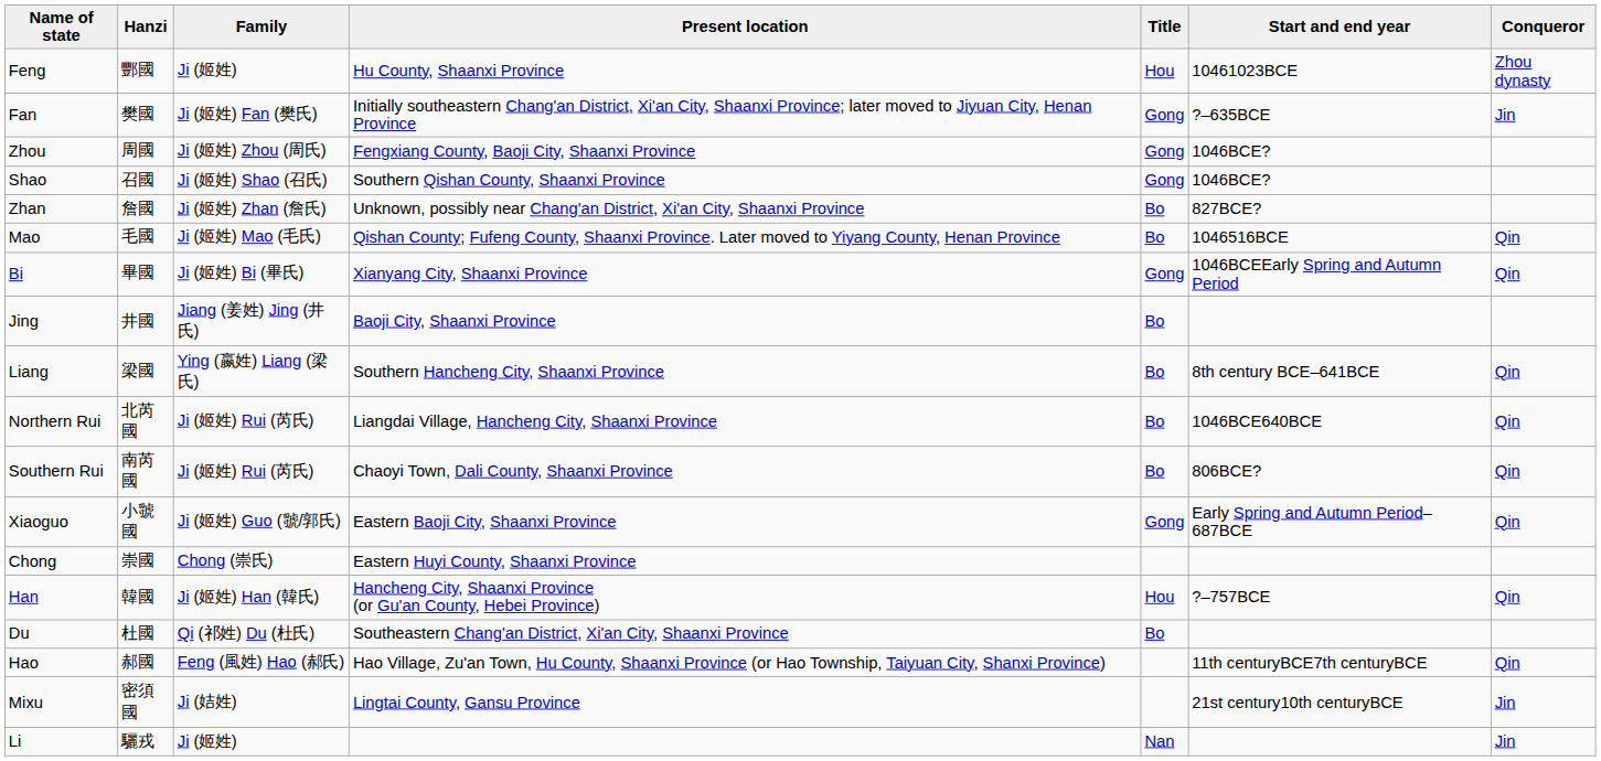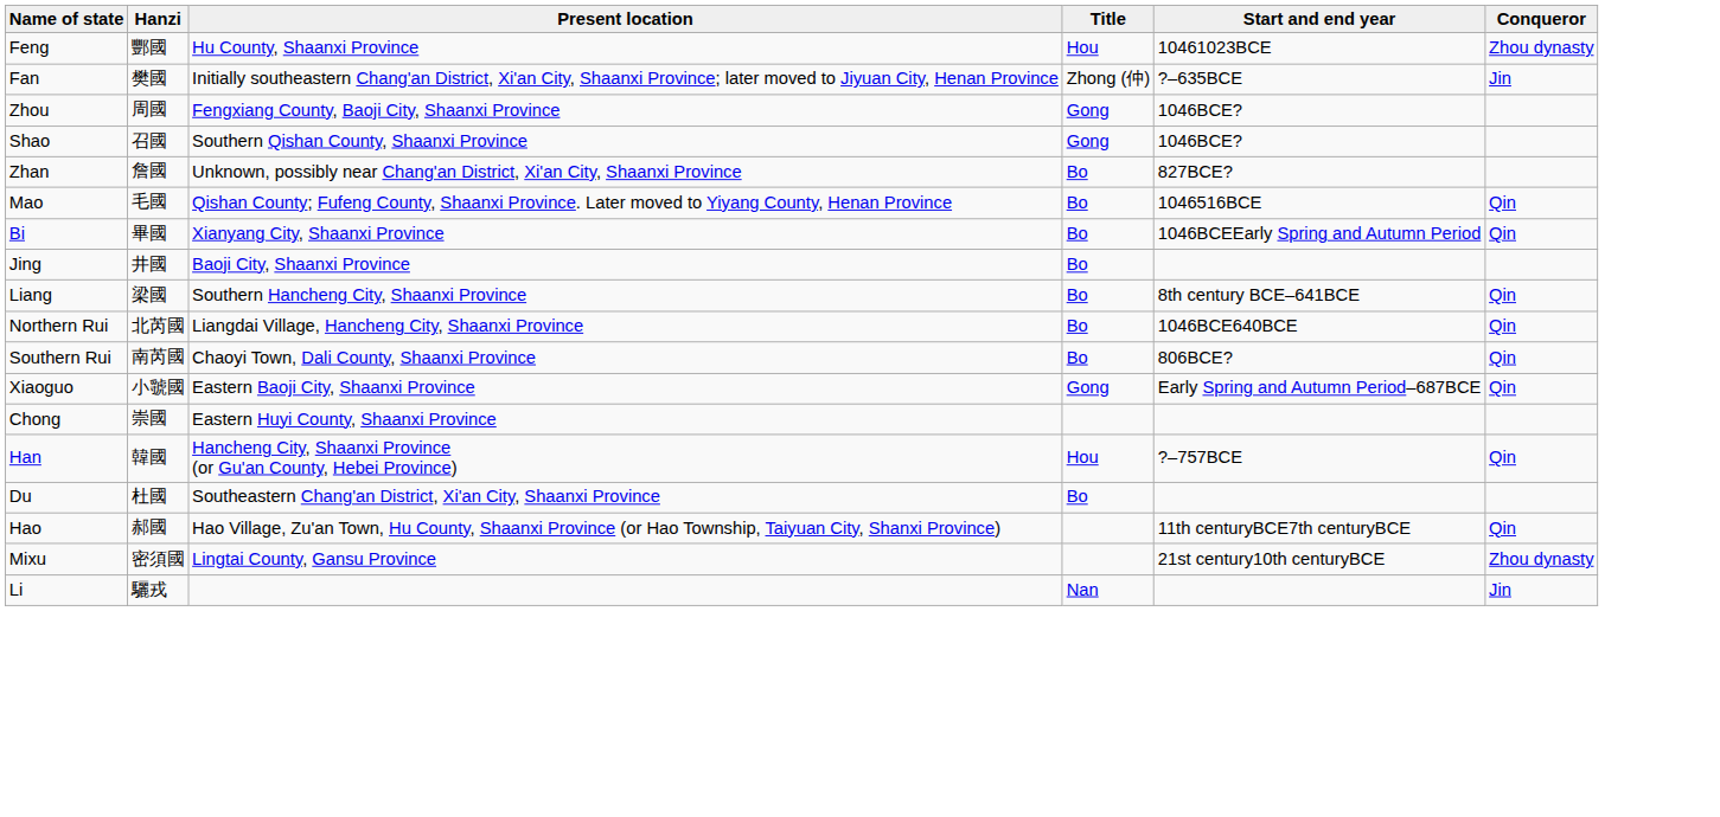 <table class="wikitable">
 <tr>
 <th style="background:#efefef;">Name of state</th>
 <th>Hanzi</th>
-<th style="background:#efefef;">Family</th>
 <th style="background:#efefef;">Present location</th>
 <th style="background:#efefef;">Title</th>
 <th style="background:#efefef;">Start and end year</th>
 <th style="background:#efefef;">Conqueror</th>
 </tr>
 <tr --->
 <td>Feng</td>
 <td>酆國</td>
-<td><a href='#'>Ji</a> (姬姓)</td>
 <td><a href='#'>Hu County</a>, <a href='#'>Shaanxi Province</a></td>
 <td><a href='#'>Hou</a></td>
 <td>10461023BCE</td>
 <td><a href='#'>Zhou dynasty</a></td>
 </tr>
 <tr ---->
 <td>Fan</td>
 <td>樊國</td>
-<td><a href='#'>Ji</a> (姬姓) <a href='#'>Fan</a> (樊氏)</td>
 <td>Initially southeastern <a href='#'>Chang'an District</a>, <a href='#'>Xi'an City</a>, <a href='#'>Shaanxi Province</a>; later moved to <a href='#'>Jiyuan City</a>, <a href='#'>Henan Province</a></td>
-<td><a href='#'>Gong</a></td>
+<td>Zhong (仲)</td>
 <td>?–635BCE</td>
 <td><a href='#'>Jin</a></td>
 </tr>
 <tr ---->
 <td>Zhou</td>
 <td>周國</td>
-<td><a href='#'>Ji</a> (姬姓) <a href='#'>Zhou</a> (周氏)</td>
 <td><a href='#'>Fengxiang County</a>, <a href='#'>Baoji City</a>, <a href='#'>Shaanxi Province</a></td>
 <td><a href='#'>Gong</a></td>
 <td>1046BCE?</td>
 <td></td>
 </tr>
 <tr ---->
 <td>Shao</td>
 <td>召國</td>
-<td><a href='#'>Ji</a> (姬姓) <a href='#'>Shao</a> (召氏)</td>
 <td>Southern <a href='#'>Qishan County</a>, <a href='#'>Shaanxi Province</a></td>
 <td><a href='#'>Gong</a></td>
 <td>1046BCE?</td>
 <td></td>
 </tr>
 <tr ---->
 <td>Zhan</td>
 <td>詹國</td>
-<td><a href='#'>Ji</a> (姬姓) <a href='#'>Zhan</a> (詹氏)</td>
 <td>Unknown, possibly near <a href='#'>Chang'an District</a>, <a href='#'>Xi'an City</a>, <a href='#'>Shaanxi Province</a></td>
 <td><a href='#'>Bo</a></td>
 <td>827BCE?</td>
 <td></td>
 </tr>
 <tr ---->
 <td>Mao</td>
 <td>毛國</td>
-<td><a href='#'>Ji</a> (姬姓) <a href='#'>Mao</a> (毛氏)</td>
 <td><a href='#'>Qishan County</a>; <a href='#'>Fufeng County</a>, <a href='#'>Shaanxi Province</a>. Later moved to <a href='#'>Yiyang County</a>, <a href='#'>Henan Province</a></td>
 <td><a href='#'>Bo</a></td>
 <td>1046516BCE</td>
 <td><a href='#'>Qin</a></td>
 </tr>
 <tr ---->
 <td><a href='#'>Bi</a></td>
 <td>畢國</td>
-<td><a href='#'>Ji</a> (姬姓) <a href='#'>Bi</a> (畢氏)</td>
 <td><a href='#'>Xianyang City</a>, <a href='#'>Shaanxi Province</a></td>
-<td><a href='#'>Gong</a></td>
+<td><a href='#'>Bo</a></td>
 <td>1046BCEEarly <a href='#'>Spring and Autumn Period</a></td>
 <td><a href='#'>Qin</a></td>
 </tr>
 <tr ---->
 <td>Jing</td>
 <td>井國</td>
-<td><a href='#'>Jiang</a> (姜姓) <a href='#'>Jing</a> (井氏)</td>
 <td><a href='#'>Baoji City</a>, <a href='#'>Shaanxi Province</a></td>
 <td><a href='#'>Bo</a></td>
 <td></td>
 <td></td>
 </tr>
 <tr ---->
 <td>Liang</td>
 <td>梁國</td>
-<td><a href='#'>Ying</a> (嬴姓) <a href='#'>Liang</a> (梁氏)</td>
 <td>Southern <a href='#'>Hancheng City</a>, <a href='#'>Shaanxi Province</a></td>
 <td><a href='#'>Bo</a></td>
 <td>8th century BCE–641BCE</td>
 <td><a href='#'>Qin</a></td>
 </tr>
 <tr ---->
 <td>Northern Rui</td>
 <td>北芮國</td>
-<td><a href='#'>Ji</a> (姬姓) <a href='#'>Rui</a> (芮氏)</td>
 <td>Liangdai Village, <a href='#'>Hancheng City</a>, <a href='#'>Shaanxi Province</a></td>
 <td><a href='#'>Bo</a></td>
 <td>1046BCE640BCE</td>
 <td><a href='#'>Qin</a></td>
 </tr>
 <tr ---->
 <td>Southern Rui</td>
 <td>南芮國</td>
-<td><a href='#'>Ji</a> (姬姓) <a href='#'>Rui</a> (芮氏)</td>
 <td>Chaoyi Town, <a href='#'>Dali County</a>, <a href='#'>Shaanxi Province</a></td>
 <td><a href='#'>Bo</a></td>
 <td>806BCE?</td>
 <td><a href='#'>Qin</a></td>
 </tr>
 <tr ---->
 <td>Xiaoguo</td>
 <td>小虢國</td>
-<td><a href='#'>Ji</a> (姬姓) <a href='#'>Guo</a> (虢/郭氏)</td>
 <td>Eastern <a href='#'>Baoji City</a>, <a href='#'>Shaanxi Province</a></td>
 <td><a href='#'>Gong</a></td>
 <td>Early <a href='#'>Spring and Autumn Period</a>–687BCE</td>
 <td><a href='#'>Qin</a></td>
 </tr>
 <tr ---->
 <td>Chong</td>
 <td>崇國</td>
-<td><a href='#'>Chong</a> (崇氏)</td>
 <td>Eastern <a href='#'>Huyi County</a>, <a href='#'>Shaanxi Province</a></td>
 <td></td>
 <td></td>
 <td></td>
 </tr>
 <tr ---->
 <td><a href='#'>Han</a></td>
 <td>韓國</td>
-<td><a href='#'>Ji</a> (姬姓) <a href='#'>Han</a> (韓氏)</td>
 <td><a href='#'>Hancheng City</a>, <a href='#'>Shaanxi Province</a><br>(or <a href='#'>Gu'an County</a>, <a href='#'>Hebei Province</a>)</td>
 <td><a href='#'>Hou</a></td>
 <td>?–757BCE</td>
 <td><a href='#'>Qin</a></td>
 </tr>
 <tr ---->
 <td>Du</td>
 <td>杜國</td>
-<td><a href='#'>Qi</a> (祁姓) <a href='#'>Du</a> (杜氏)</td>
 <td>Southeastern <a href='#'>Chang'an District</a>, <a href='#'>Xi'an City</a>, <a href='#'>Shaanxi Province</a></td>
 <td><a href='#'>Bo</a></td>
 <td></td>
 <td></td>
 </tr>
 <tr ---->
 <td>Hao</td>
 <td>郝國</td>
-<td><a href='#'>Feng</a> (風姓) <a href='#'>Hao</a> (郝氏)</td>
 <td>Hao Village, Zu'an Town, <a href='#'>Hu County</a>, <a href='#'>Shaanxi Province</a> (or Hao Township, <a href='#'>Taiyuan City</a>, <a href='#'>Shanxi Province</a>)</td>
 <td></td>
 <td>11th centuryBCE7th centuryBCE</td>
 <td><a href='#'>Qin</a></td>
 </tr>
 <tr ---->
 <td>Mixu</td>
 <td>密須國</td>
-<td><a href='#'>Ji</a> (姞姓)</td>
 <td><a href='#'>Lingtai County</a>, <a href='#'>Gansu Province</a></td>
 <td></td>
 <td> 21st century10th centuryBCE</td>
-<td><a href='#'>Jin</a></td>
+<td><a href='#'>Zhou dynasty</a></td>
 </tr>
 <tr ---->
 <td>Li</td>
 <td>驪戎</td>
-<td><a href='#'>Ji</a> (姬姓)</td>
 <td></td>
 <td><a href='#'>Nan</a></td>
 <td></td>
 <td><a href='#'>Jin</a></td>
 </tr>
 </table>
